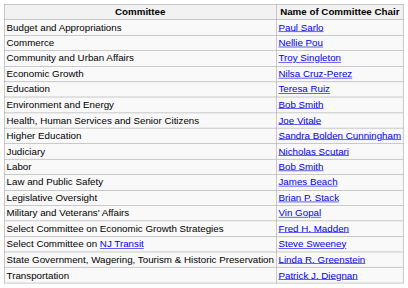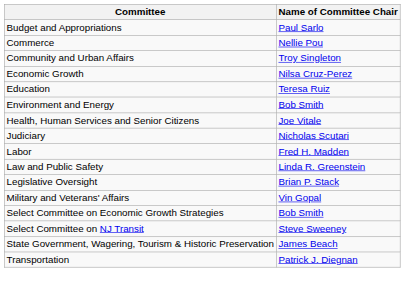 <table class="wikitable">
 <tr>
 <th>Committee</th>
 <th>Name of Committee Chair</th>
 </tr>
 <tr>
 <td>Budget and Appropriations</td>
 <td><a href='#'>Paul Sarlo</a></td>
 </tr>
 <tr>
 <td>Commerce</td>
 <td><a href='#'>Nellie Pou</a></td>
 </tr>
 <tr>
 <td>Community and Urban Affairs</td>
 <td><a href='#'>Troy Singleton</a></td>
 </tr>
 <tr>
 <td>Economic Growth</td>
 <td><a href='#'>Nilsa Cruz-Perez</a></td>
 </tr>
 <tr>
 <td>Education</td>
 <td><a href='#'>Teresa Ruiz</a></td>
 </tr>
 <tr>
 <td>Environment and Energy</td>
 <td><a href='#'>Bob Smith</a></td>
 </tr>
 <tr>
 <td>Health, Human Services and Senior Citizens</td>
 <td><a href='#'>Joe Vitale</a></td>
 </tr>
 <tr>
-<td>Higher Education</td>
-<td><a href='#'>Sandra Bolden Cunningham</a></td>
-</tr>
-<tr>
 <td>Judiciary</td>
 <td><a href='#'>Nicholas Scutari</a></td>
 </tr>
 <tr>
 <td>Labor</td>
-<td><a href='#'>Bob Smith</a></td>
+<td><a href='#'>Fred H. Madden</a></td>
 </tr>
 <tr>
 <td>Law and Public Safety</td>
-<td><a href='#'>James Beach</a></td>
+<td><a href='#'>Linda R. Greenstein</a></td>
 </tr>
 <tr>
 <td>Legislative Oversight</td>
 <td><a href='#'>Brian P. Stack</a></td>
 </tr>
 <tr>
 <td>Military and Veterans' Affairs</td>
 <td><a href='#'>Vin Gopal</a></td>
 </tr>
 <tr>
 <td>Select Committee on Economic Growth Strategies</td>
-<td><a href='#'>Fred H. Madden</a></td>
+<td><a href='#'>Bob Smith</a></td>
 </tr>
 <tr>
 <td>Select Committee on <a href='#'>NJ Transit</a></td>
 <td><a href='#'>Steve Sweeney</a></td>
 </tr>
 <tr>
 <td>State Government, Wagering, Tourism & Historic Preservation</td>
-<td><a href='#'>Linda R. Greenstein</a></td>
+<td><a href='#'>James Beach</a></td>
 </tr>
 <tr>
 <td>Transportation</td>
 <td><a href='#'>Patrick J. Diegnan</a></td>
 </tr>
 </table>
